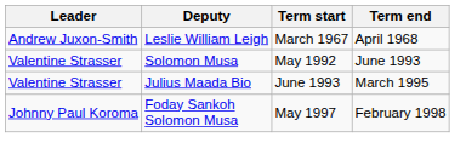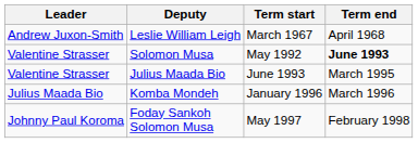 <table class=wikitable>
 <tr>
 <th>Leader</th>
 <th>Deputy</th>
 <th>Term start</th>
 <th>Term end</th>
 </tr>
 <tr>
 <td><a href='#'>Andrew Juxon-Smith</a></td>
 <td><a href='#'>Leslie William Leigh</a></td>
 <td>March 1967</td>
 <td>April 1968</td>
 </tr>
 <tr>
 <td><a href='#'>Valentine Strasser</a></td>
 <td><a href='#'>Solomon Musa</a></td>
 <td>May 1992</td>
-<td>June 1993</td>
+<td><strong>June 1993</strong></td>
 </tr>
 <tr>
 <td><a href='#'>Valentine Strasser</a></td>
 <td><a href='#'>Julius Maada Bio</a></td>
 <td>June 1993</td>
 <td>March 1995</td>
 </tr>
 <tr>
+<td><a href='#'>Julius Maada Bio</a></td>
+<td><a href='#'>Komba Mondeh</a></td>
+<td>January 1996</td>
+<td>March 1996</td>
+</tr>
+<tr>
 <td><a href='#'>Johnny Paul Koroma</a></td>
 <td><a href='#'>Foday Sankoh</a><br><a href='#'>Solomon Musa</a></td>
 <td>May 1997</td>
 <td>February 1998</td>
 </tr>
 </table>
